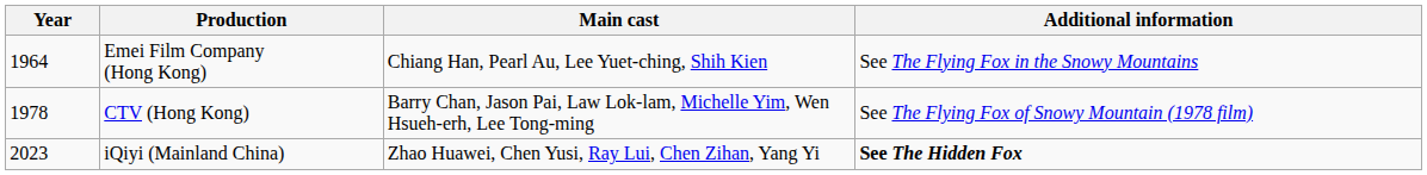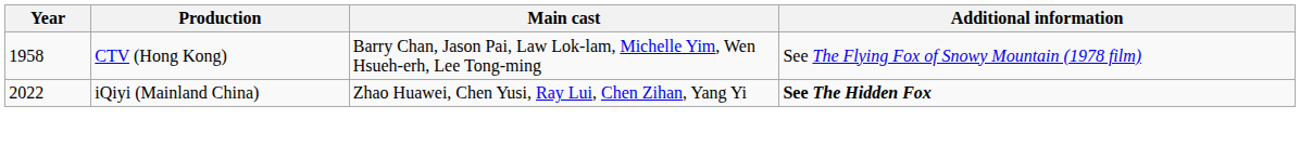 <table class="wikitable" width=75%>
 <tr>
 <th width=5%>Year</th>
 <th width=15%>Production</th>
 <th width=25%>Main cast</th>
 <th width=30%>Additional information</th>
 </tr>
 <tr>
-<td>1964</td>
-<td>Emei Film Company<br>(Hong Kong)</td>
-<td>Chiang Han, Pearl Au, Lee Yuet-ching, <a href='#'>Shih Kien</a></td>
-<td>See <em><a href='#'>The Flying Fox in the Snowy Mountains</a></em></td>
-</tr>
-<tr>
-<td>1978</td>
+<td>1958</td>
 <td><a href='#'>CTV</a> (Hong Kong)</td>
 <td>Barry Chan, Jason Pai, Law Lok-lam, <a href='#'>Michelle Yim</a>, Wen Hsueh-erh, Lee Tong-ming</td>
 <td>See <em><a href='#'>The Flying Fox of Snowy Mountain (1978 film)</a></em></td>
 </tr>
 <tr>
-<td>2023</td>
+<td>2022</td>
 <td>iQiyi (Mainland China)</td>
 <td>Zhao Huawei, Chen Yusi, <a href='#'>Ray Lui</a>, <a href='#'>Chen Zihan</a>, Yang Yi</td>
 <td><strong>See <em>The Hidden Fox</em></strong></td>
 </tr>
 </table>
